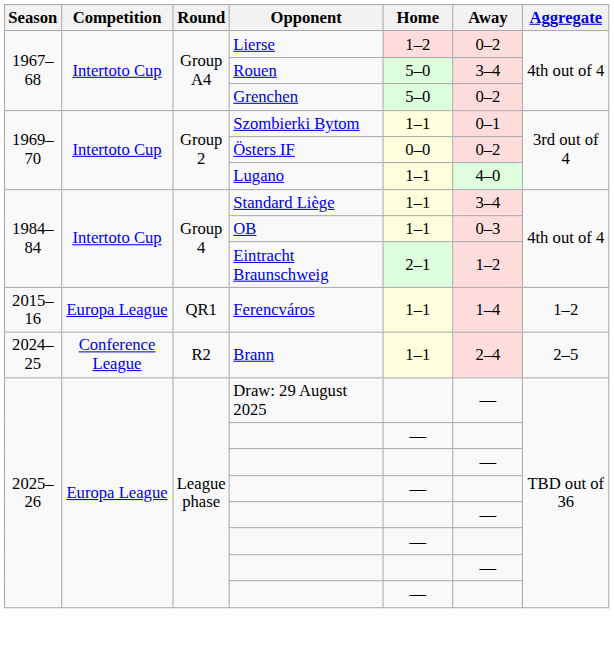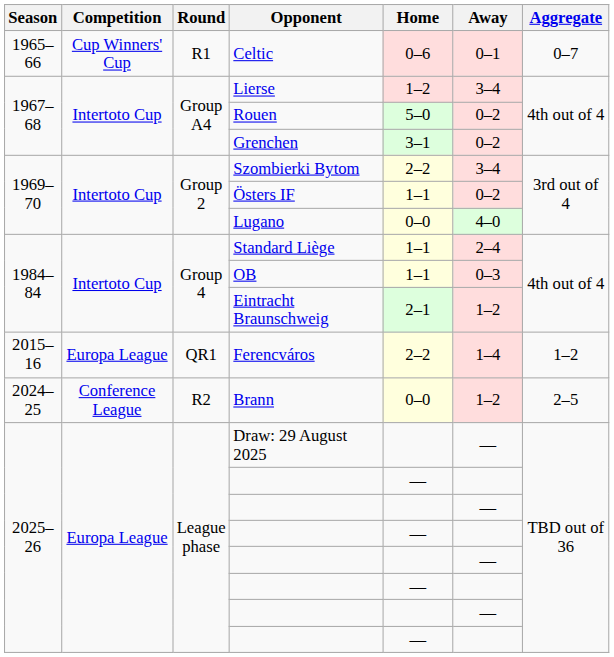 <table class="wikitable sortable" style="text-align: center; font-size: 100%;">
 <tr>
 <th width="40">Season</th>
 <th width="100">Competition</th>
 <th width="40">Round</th>
 <th width="140">Opponent</th>
 <th width="60">Home</th>
 <th width="60">Away</th>
 <th width="75"><a href='#'>Aggregate</a></th>
 </tr>
 <tr>
+<td>1965–66</td>
+<td><a href='#'>Cup Winners' Cup</a></td>
+<td>R1</td>
+<td align="left"> <a href='#'>Celtic</a></td>
+<td bgcolor="#ffdddd">0–6</td>
+<td bgcolor="#ffdddd">0–1</td>
+<td>0–7</td>
+</tr>
+<tr>
 <td rowspan=3>1967–68</td>
 <td rowspan=3><a href='#'>Intertoto Cup</a></td>
 <td rowspan=3>Group A4</td>
 <td align="left"> <a href='#'>Lierse</a></td>
 <td bgcolor="#ffdddd">1–2</td>
-<td bgcolor="#ffdddd">0–2</td>
+<td bgcolor="#ffdddd">3–4</td>
 <td rowspan=3>4th out of 4</td>
 </tr>
 <tr>
 <td align="left"> <a href='#'>Rouen</a></td>
 <td bgcolor="#ddffdd">5–0</td>
-<td bgcolor="#ffdddd">3–4</td>
+<td bgcolor="#ffdddd">0–2</td>
 </tr>
 <tr>
 <td align="left"> <a href='#'>Grenchen</a></td>
-<td bgcolor="#ddffdd">5–0</td>
+<td bgcolor="#ddffdd">3–1</td>
 <td bgcolor="#ffdddd">0–2</td>
 </tr>
 <tr>
 <td rowspan=3>1969–70</td>
 <td rowspan=3><a href='#'>Intertoto Cup</a></td>
 <td rowspan=3>Group 2</td>
 <td align="left"> <a href='#'>Szombierki Bytom</a></td>
-<td bgcolor="#ffffdd">1–1</td>
-<td bgcolor="#ffdddd">0–1</td>
+<td bgcolor="#ffffdd">2–2</td>
+<td bgcolor="#ffdddd">3–4</td>
 <td rowspan=3>3rd out of 4</td>
 </tr>
 <tr>
 <td align="left"> <a href='#'>Östers IF</a></td>
-<td bgcolor="#ffffdd">0–0</td>
+<td bgcolor="#ffffdd">1–1</td>
 <td bgcolor="#ffdddd">0–2</td>
 </tr>
 <tr>
 <td align="left"> <a href='#'>Lugano</a></td>
-<td bgcolor="#ffffdd">1–1</td>
+<td bgcolor="#ffffdd">0–0</td>
 <td bgcolor="#ddffdd">4–0</td>
 </tr>
 <tr>
 <td rowspan=3>1984–84</td>
 <td rowspan=3><a href='#'>Intertoto Cup</a></td>
 <td rowspan=3>Group 4</td>
 <td align="left"> <a href='#'>Standard Liège</a></td>
 <td bgcolor="#ffffdd">1–1</td>
-<td bgcolor="#ffdddd">3–4</td>
+<td bgcolor="#ffdddd">2–4</td>
 <td rowspan=3>4th out of 4</td>
 </tr>
 <tr>
 <td align="left"> <a href='#'>OB</a></td>
 <td bgcolor="#ffffdd">1–1</td>
 <td bgcolor="#ffdddd">0–3</td>
 </tr>
 <tr>
 <td align="left"> <a href='#'>Eintracht Braunschweig</a></td>
 <td bgcolor="#ddffdd">2–1</td>
 <td bgcolor="#ffdddd">1–2</td>
 </tr>
 <tr>
 <td>2015–16</td>
 <td><a href='#'>Europa League</a></td>
 <td>QR1</td>
 <td align="left"> <a href='#'>Ferencváros</a></td>
-<td bgcolor="#ffffdd">1–1</td>
+<td bgcolor="#ffffdd">2–2</td>
 <td bgcolor="#ffdddd">1–4</td>
 <td>1–2</td>
 </tr>
 <tr>
 <td>2024–25</td>
 <td><a href='#'>Conference League</a></td>
 <td>R2</td>
 <td align="left"> <a href='#'>Brann</a></td>
-<td bgcolor="#ffffdd">1–1</td>
-<td bgcolor="#ffdddd">2–4</td>
+<td bgcolor="#ffffdd">0–0</td>
+<td bgcolor="#ffdddd">1–2</td>
 <td>2–5</td>
 </tr>
 <tr>
 <td rowspan=8>2025–26</td>
 <td rowspan=8><a href='#'>Europa League</a></td>
 <td rowspan=8>League phase</td>
 <td align="left">Draw: 29 August 2025</td>
 <td></td>
 <td>—</td>
 <td rowspan=8>TBD out of 36</td>
 </tr>
 <tr>
 <td></td>
 <td>—</td>
 <td></td>
 </tr>
 <tr>
 <td></td>
 <td></td>
 <td>—</td>
 </tr>
 <tr>
 <td></td>
 <td>—</td>
 <td></td>
 </tr>
 <tr>
 <td></td>
 <td></td>
 <td>—</td>
 </tr>
 <tr>
 <td></td>
 <td>—</td>
 <td></td>
 </tr>
 <tr>
 <td></td>
 <td></td>
 <td>—</td>
 </tr>
 <tr>
 <td></td>
 <td>—</td>
 <td></td>
 </tr>
 </table>
